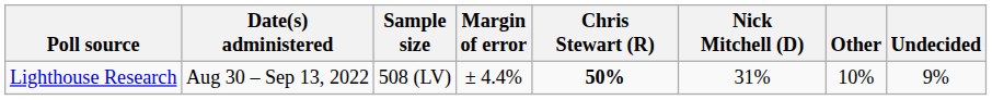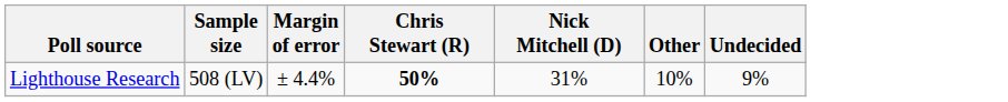 <table class="wikitable" style="font-size:90%;text-align:center;">
 <tr valign=bottom>
 <th>Poll source</th>
-<th>Date(s)<br>administered</th>
 <th>Sample<br>size</th>
 <th>Margin<br>of error</th>
 <th style="width:100px;">Chris<br>Stewart (R)</th>
 <th style="width:100px;">Nick<br>Mitchell (D)</th>
 <th>Other</th>
 <th>Undecided</th>
 </tr>
 <tr>
 <td style="text-align:left;"><a href='#'>Lighthouse Research</a></td>
-<td>Aug 30 – Sep 13, 2022</td>
 <td>508 (LV)</td>
 <td>± 4.4%</td>
 <td><strong>50%</strong></td>
 <td>31%</td>
 <td>10%</td>
 <td>9%</td>
 </tr>
 </table>
